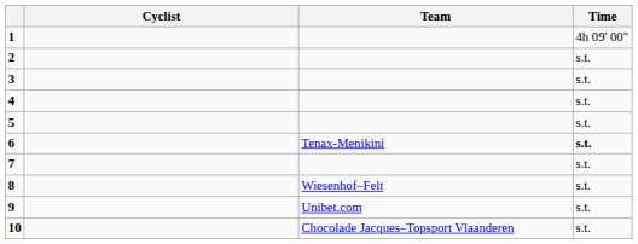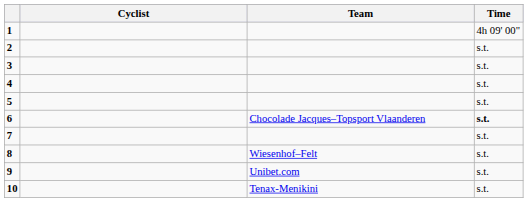 <table class="wikitable" style="font-size:90%">
 <tr style="background:#ccccff;">
 <th></th>
 <th width="300">Cyclist</th>
 <th width="300">Team</th>
 <th width="60">Time</th>
 </tr>
 <tr>
 <td><strong>1</strong></td>
 <td></td>
 <td></td>
 <td>4h 09' 00"</td>
 </tr>
 <tr>
 <td><strong>2</strong></td>
 <td></td>
 <td></td>
 <td>s.t.</td>
 </tr>
 <tr>
 <td><strong>3</strong></td>
 <td></td>
 <td></td>
 <td>s.t.</td>
 </tr>
 <tr>
 <td><strong>4</strong></td>
 <td></td>
 <td></td>
 <td>s.t.</td>
 </tr>
 <tr>
 <td><strong>5</strong></td>
 <td></td>
 <td></td>
 <td>s.t.</td>
 </tr>
 <tr>
 <td><strong>6</strong></td>
 <td></td>
-<td><a href='#'>Tenax-Menikini</a></td>
+<td><a href='#'>Chocolade Jacques–Topsport Vlaanderen</a></td>
 <td><strong>s.t.</strong></td>
 </tr>
 <tr>
 <td><strong>7</strong></td>
 <td></td>
 <td></td>
 <td>s.t.</td>
 </tr>
 <tr>
 <td><strong>8</strong></td>
 <td></td>
 <td><a href='#'>Wiesenhof–Felt</a></td>
 <td>s.t.</td>
 </tr>
 <tr>
 <td><strong>9</strong></td>
 <td></td>
 <td><a href='#'>Unibet.com</a></td>
 <td>s.t.</td>
 </tr>
 <tr>
 <td><strong>10</strong></td>
 <td></td>
-<td><a href='#'>Chocolade Jacques–Topsport Vlaanderen</a></td>
+<td><a href='#'>Tenax-Menikini</a></td>
 <td>s.t.</td>
 </tr>
 </table>
